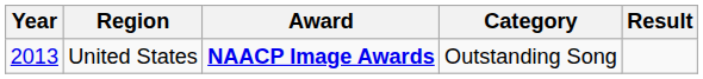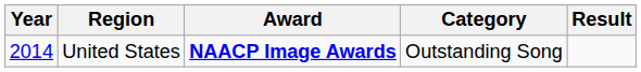 <table class="wikitable">
 <tr>
 <th>Year</th>
 <th>Region</th>
 <th>Award</th>
 <th>Category</th>
 <th>Result</th>
 </tr>
 <tr>
-<td><a href='#'>2013</a></td>
+<td><a href='#'>2014</a></td>
 <td>United States</td>
 <td><strong><a href='#'>NAACP Image Awards</a></strong></td>
 <td>Outstanding Song</td>
 <td></td>
 </tr>
 </table>
